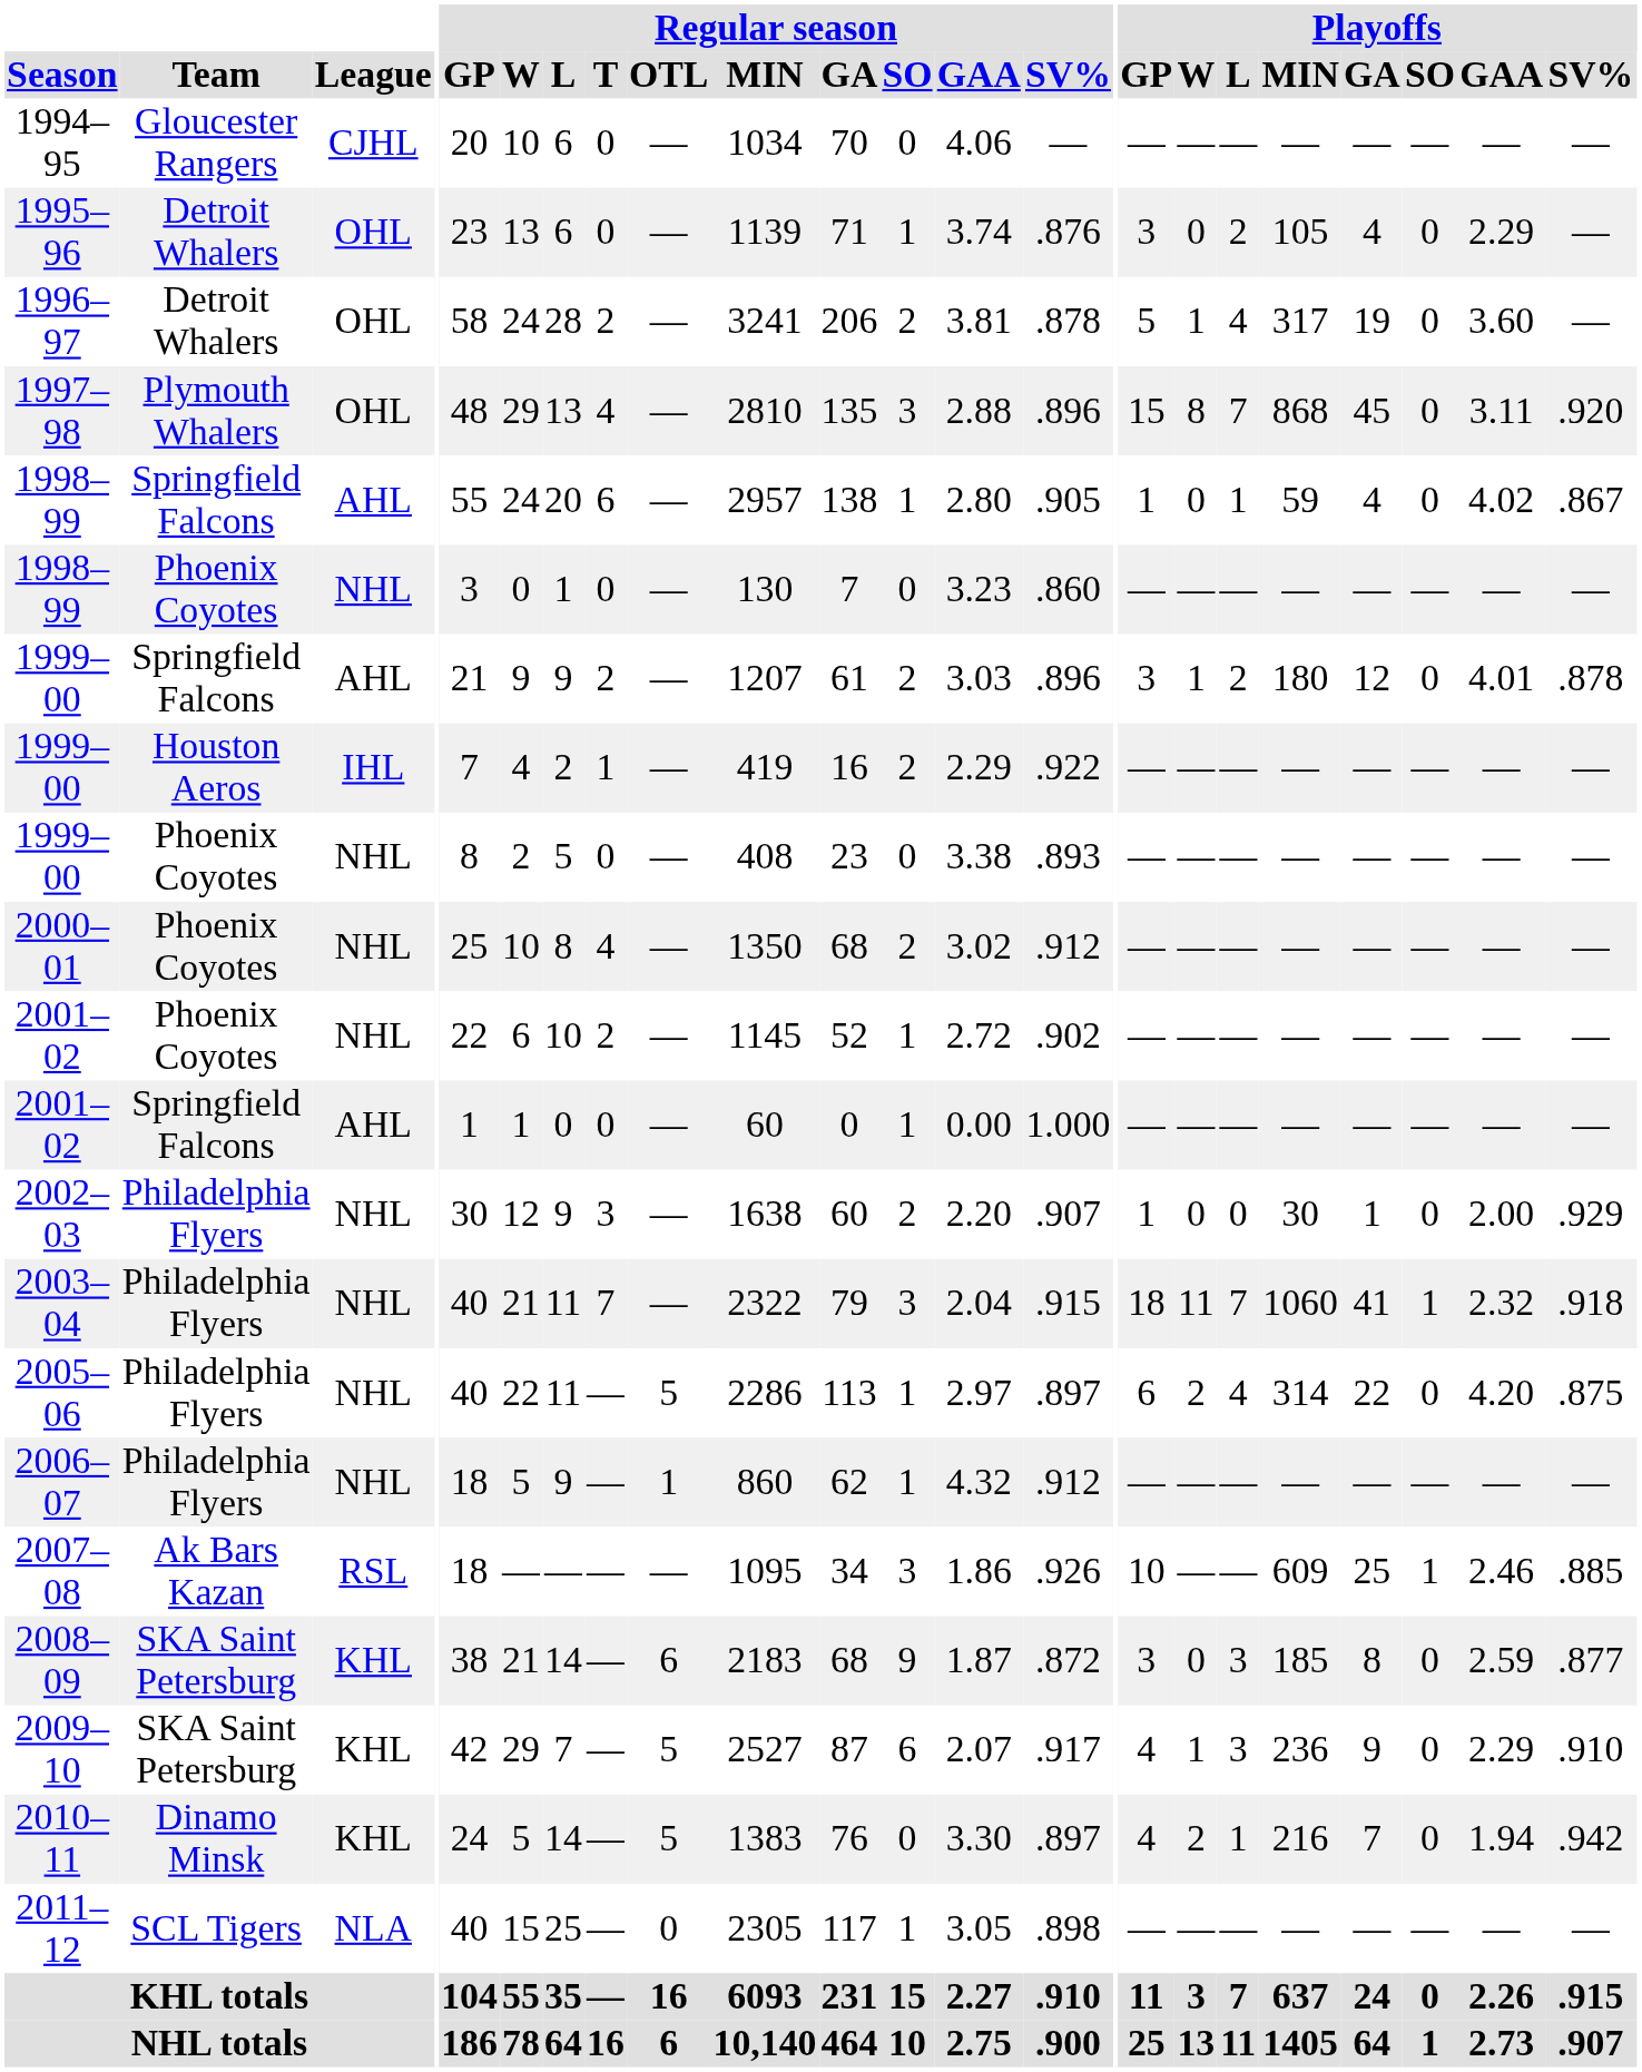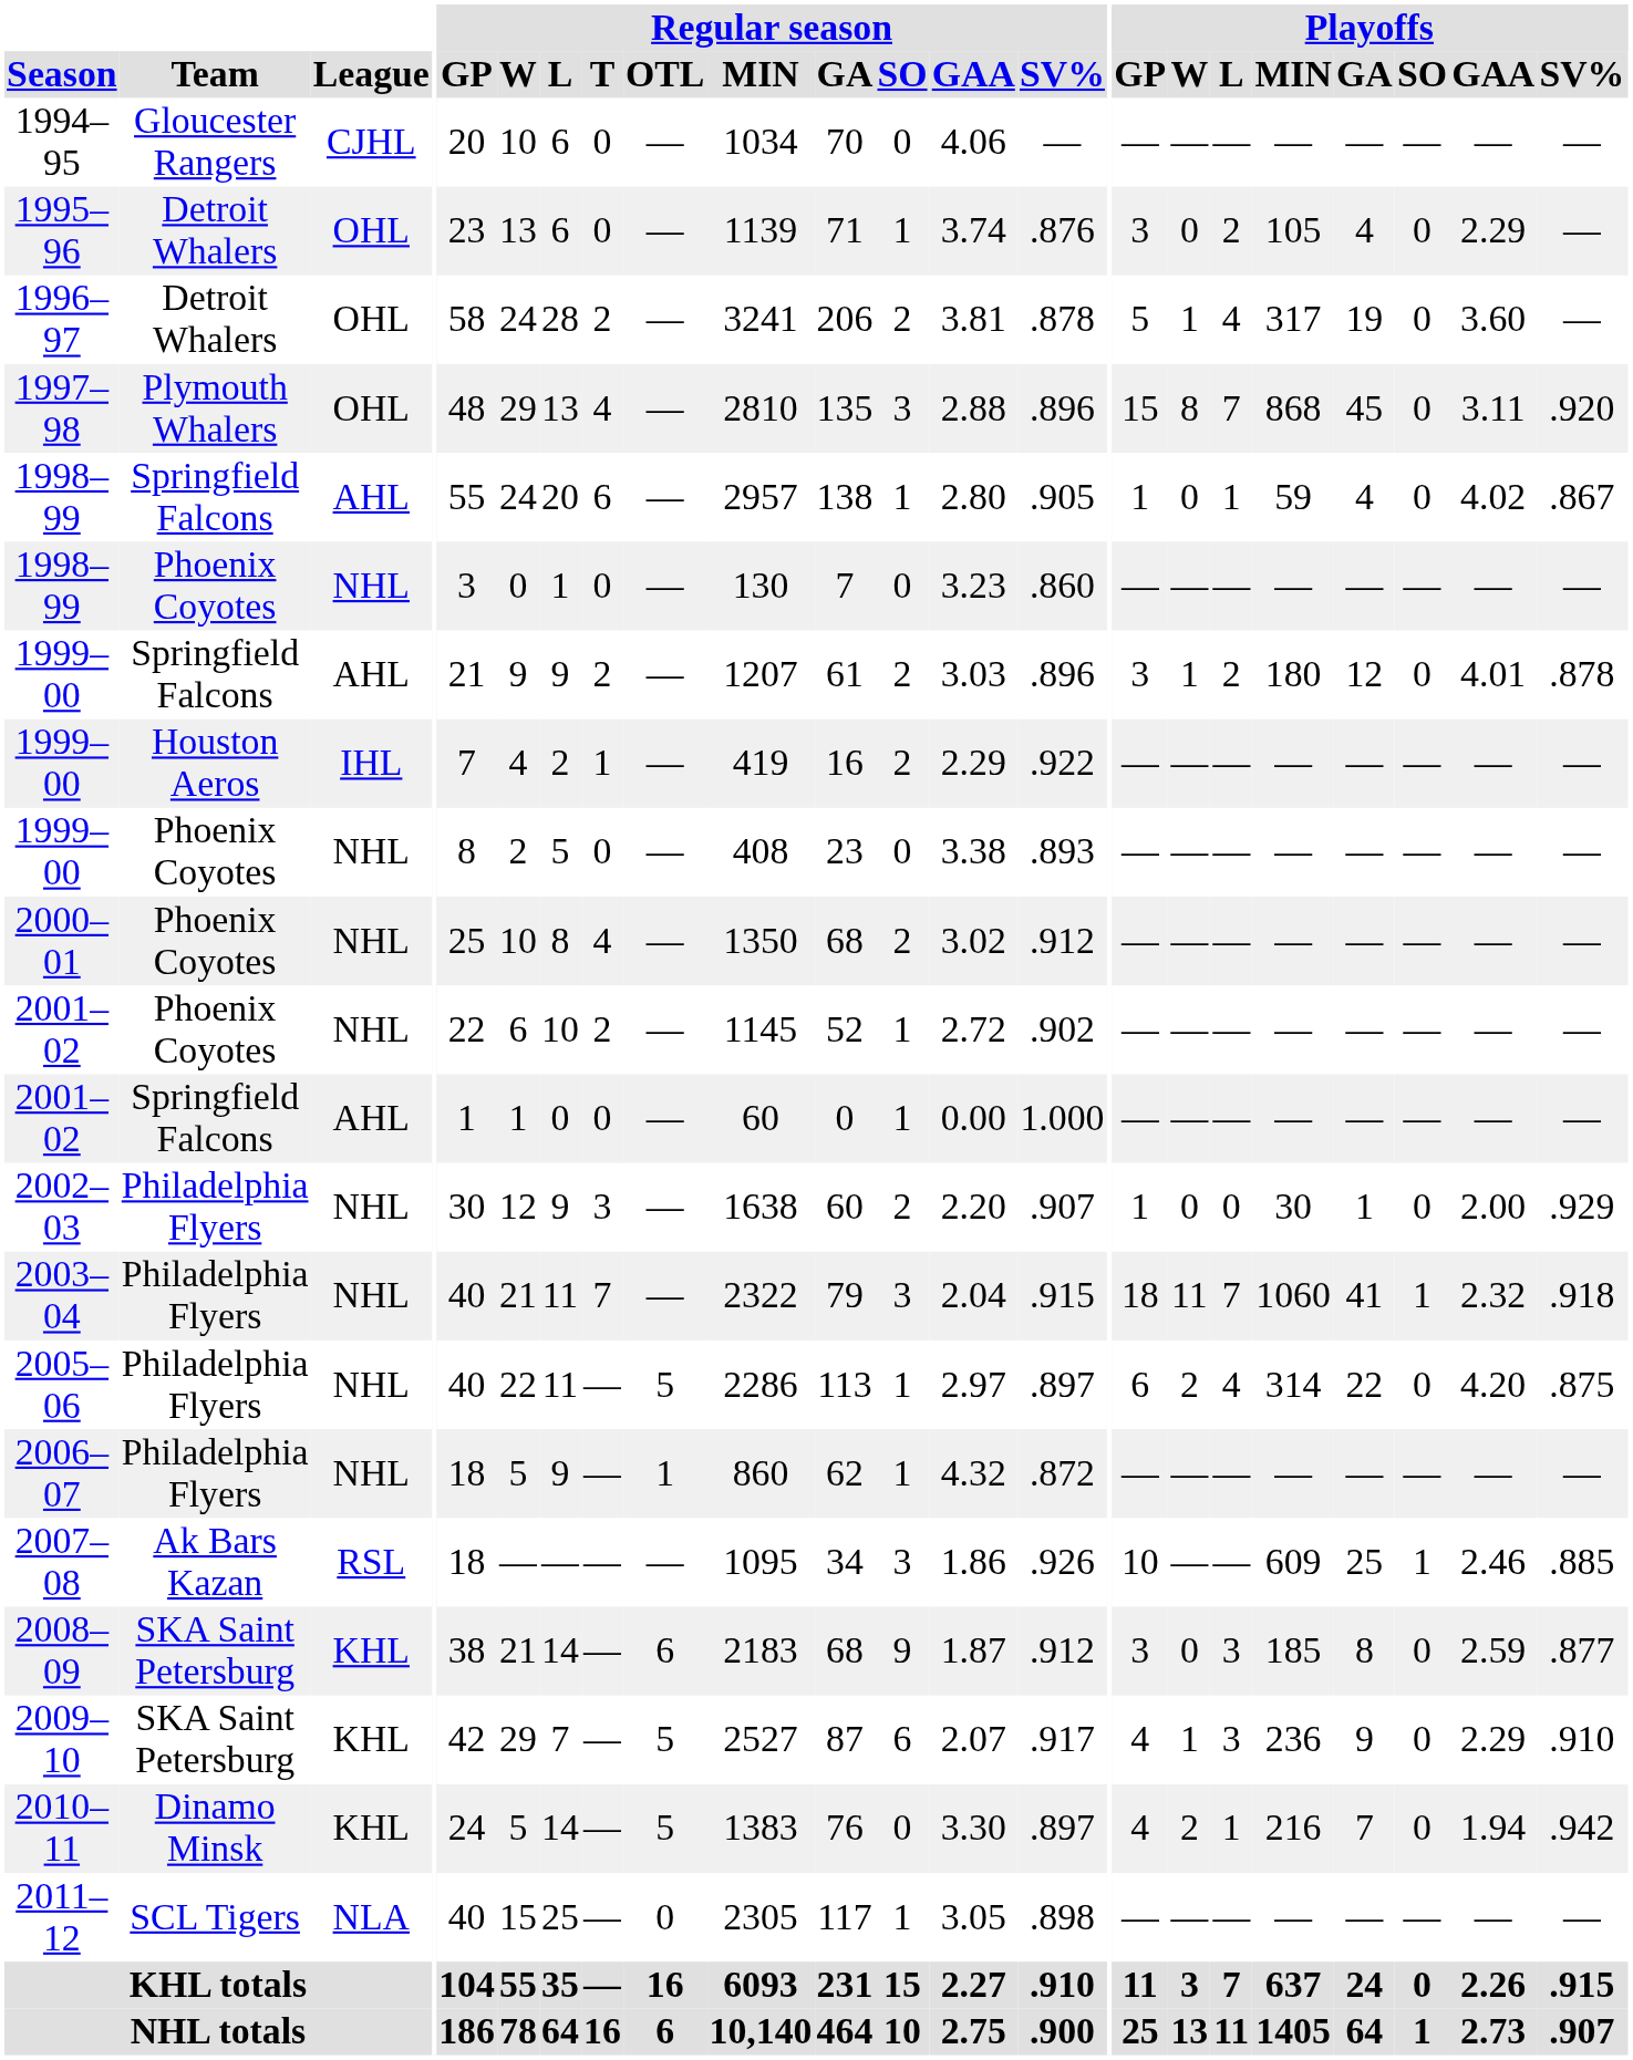 <table border="0" cellpadding="1" cellspacing="0" style="width:75%; text-align:center;">
 <tr bgcolor="#e0e0e0">
 <th colspan="3" bgcolor="#ffffff"></th>
 <th rowspan="99" bgcolor="#ffffff"></th>
 <th colspan="10" bgcolor="#e0e0e0"><a href='#'>Regular season</a></th>
 <th rowspan="99" bgcolor="#ffffff"></th>
 <th colspan="8" bgcolor="#e0e0e0"><a href='#'>Playoffs</a></th>
 </tr>
 <tr bgcolor="#e0e0e0">
 <th><a href='#'>Season</a></th>
 <th>Team</th>
 <th>League</th>
 <th>GP</th>
 <th>W</th>
 <th>L</th>
 <th>T</th>
 <th>OTL</th>
 <th>MIN</th>
 <th>GA</th>
 <th><a href='#'>SO</a></th>
 <th><a href='#'>GAA</a></th>
 <th><a href='#'>SV%</a></th>
 <th>GP</th>
 <th>W</th>
 <th>L</th>
 <th>MIN</th>
 <th>GA</th>
 <th>SO</th>
 <th>GAA</th>
 <th>SV%</th>
 </tr>
 <tr>
 <td>1994–95</td>
 <td><a href='#'>Gloucester Rangers</a></td>
 <td><a href='#'>CJHL</a></td>
 <td>20</td>
 <td>10</td>
 <td>6</td>
 <td>0</td>
 <td>—</td>
 <td>1034</td>
 <td>70</td>
 <td>0</td>
 <td>4.06</td>
 <td>—</td>
 <td>—</td>
 <td>—</td>
 <td>—</td>
 <td>—</td>
 <td>—</td>
 <td>—</td>
 <td>—</td>
 <td>—</td>
 </tr>
 <tr bgcolor="#f0f0f0">
 <td><a href='#'>1995–96</a></td>
 <td><a href='#'>Detroit Whalers</a></td>
 <td><a href='#'>OHL</a></td>
 <td>23</td>
 <td>13</td>
 <td>6</td>
 <td>0</td>
 <td>—</td>
 <td>1139</td>
 <td>71</td>
 <td>1</td>
 <td>3.74</td>
 <td>.876</td>
 <td>3</td>
 <td>0</td>
 <td>2</td>
 <td>105</td>
 <td>4</td>
 <td>0</td>
 <td>2.29</td>
 <td>—</td>
 </tr>
 <tr>
 <td><a href='#'>1996–97</a></td>
 <td>Detroit Whalers</td>
 <td>OHL</td>
 <td>58</td>
 <td>24</td>
 <td>28</td>
 <td>2</td>
 <td>—</td>
 <td>3241</td>
 <td>206</td>
 <td>2</td>
 <td>3.81</td>
 <td>.878</td>
 <td>5</td>
 <td>1</td>
 <td>4</td>
 <td>317</td>
 <td>19</td>
 <td>0</td>
 <td>3.60</td>
 <td>—</td>
 </tr>
 <tr bgcolor="#f0f0f0">
 <td><a href='#'>1997–98</a></td>
 <td><a href='#'>Plymouth Whalers</a></td>
 <td>OHL</td>
 <td>48</td>
 <td>29</td>
 <td>13</td>
 <td>4</td>
 <td>—</td>
 <td>2810</td>
 <td>135</td>
 <td>3</td>
 <td>2.88</td>
 <td>.896</td>
 <td>15</td>
 <td>8</td>
 <td>7</td>
 <td>868</td>
 <td>45</td>
 <td>0</td>
 <td>3.11</td>
 <td>.920</td>
 </tr>
 <tr>
 <td><a href='#'>1998–99</a></td>
 <td><a href='#'>Springfield Falcons</a></td>
 <td><a href='#'>AHL</a></td>
 <td>55</td>
 <td>24</td>
 <td>20</td>
 <td>6</td>
 <td>—</td>
 <td>2957</td>
 <td>138</td>
 <td>1</td>
 <td>2.80</td>
 <td>.905</td>
 <td>1</td>
 <td>0</td>
 <td>1</td>
 <td>59</td>
 <td>4</td>
 <td>0</td>
 <td>4.02</td>
 <td>.867</td>
 </tr>
 <tr bgcolor="#f0f0f0">
 <td><a href='#'>1998–99</a></td>
 <td><a href='#'>Phoenix Coyotes</a></td>
 <td><a href='#'>NHL</a></td>
 <td>3</td>
 <td>0</td>
 <td>1</td>
 <td>0</td>
 <td>—</td>
 <td>130</td>
 <td>7</td>
 <td>0</td>
 <td>3.23</td>
 <td>.860</td>
 <td>—</td>
 <td>—</td>
 <td>—</td>
 <td>—</td>
 <td>—</td>
 <td>—</td>
 <td>—</td>
 <td>—</td>
 </tr>
 <tr>
 <td><a href='#'>1999–00</a></td>
 <td>Springfield Falcons</td>
 <td>AHL</td>
 <td>21</td>
 <td>9</td>
 <td>9</td>
 <td>2</td>
 <td>—</td>
 <td>1207</td>
 <td>61</td>
 <td>2</td>
 <td>3.03</td>
 <td>.896</td>
 <td>3</td>
 <td>1</td>
 <td>2</td>
 <td>180</td>
 <td>12</td>
 <td>0</td>
 <td>4.01</td>
 <td>.878</td>
 </tr>
 <tr bgcolor="#f0f0f0">
 <td><a href='#'>1999–00</a></td>
 <td><a href='#'>Houston Aeros</a></td>
 <td><a href='#'>IHL</a></td>
 <td>7</td>
 <td>4</td>
 <td>2</td>
 <td>1</td>
 <td>—</td>
 <td>419</td>
 <td>16</td>
 <td>2</td>
 <td>2.29</td>
 <td>.922</td>
 <td>—</td>
 <td>—</td>
 <td>—</td>
 <td>—</td>
 <td>—</td>
 <td>—</td>
 <td>—</td>
 <td>—</td>
 </tr>
 <tr>
 <td><a href='#'>1999–00</a></td>
 <td>Phoenix Coyotes</td>
 <td>NHL</td>
 <td>8</td>
 <td>2</td>
 <td>5</td>
 <td>0</td>
 <td>—</td>
 <td>408</td>
 <td>23</td>
 <td>0</td>
 <td>3.38</td>
 <td>.893</td>
 <td>—</td>
 <td>—</td>
 <td>—</td>
 <td>—</td>
 <td>—</td>
 <td>—</td>
 <td>—</td>
 <td>—</td>
 </tr>
 <tr bgcolor="#f0f0f0">
 <td><a href='#'>2000–01</a></td>
 <td>Phoenix Coyotes</td>
 <td>NHL</td>
 <td>25</td>
 <td>10</td>
 <td>8</td>
 <td>4</td>
 <td>—</td>
 <td>1350</td>
 <td>68</td>
 <td>2</td>
 <td>3.02</td>
 <td>.912</td>
 <td>—</td>
 <td>—</td>
 <td>—</td>
 <td>—</td>
 <td>—</td>
 <td>—</td>
 <td>—</td>
 <td>—</td>
 </tr>
 <tr>
 <td><a href='#'>2001–02</a></td>
 <td>Phoenix Coyotes</td>
 <td>NHL</td>
 <td>22</td>
 <td>6</td>
 <td>10</td>
 <td>2</td>
 <td>—</td>
 <td>1145</td>
 <td>52</td>
 <td>1</td>
 <td>2.72</td>
 <td>.902</td>
 <td>—</td>
 <td>—</td>
 <td>—</td>
 <td>—</td>
 <td>—</td>
 <td>—</td>
 <td>—</td>
 <td>—</td>
 </tr>
 <tr bgcolor="#f0f0f0">
 <td><a href='#'>2001–02</a></td>
 <td>Springfield Falcons</td>
 <td>AHL</td>
 <td>1</td>
 <td>1</td>
 <td>0</td>
 <td>0</td>
 <td>—</td>
 <td>60</td>
 <td>0</td>
 <td>1</td>
 <td>0.00</td>
 <td>1.000</td>
 <td>—</td>
 <td>—</td>
 <td>—</td>
 <td>—</td>
 <td>—</td>
 <td>—</td>
 <td>—</td>
 <td>—</td>
 </tr>
 <tr>
 <td><a href='#'>2002–03</a></td>
 <td><a href='#'>Philadelphia Flyers</a></td>
 <td>NHL</td>
 <td>30</td>
 <td>12</td>
 <td>9</td>
 <td>3</td>
 <td>—</td>
 <td>1638</td>
 <td>60</td>
 <td>2</td>
 <td>2.20</td>
 <td>.907</td>
 <td>1</td>
 <td>0</td>
 <td>0</td>
 <td>30</td>
 <td>1</td>
 <td>0</td>
 <td>2.00</td>
 <td>.929</td>
 </tr>
 <tr bgcolor="#f0f0f0">
 <td><a href='#'>2003–04</a></td>
 <td>Philadelphia Flyers</td>
 <td>NHL</td>
 <td>40</td>
 <td>21</td>
 <td>11</td>
 <td>7</td>
 <td>—</td>
 <td>2322</td>
 <td>79</td>
 <td>3</td>
 <td>2.04</td>
 <td>.915</td>
 <td>18</td>
 <td>11</td>
 <td>7</td>
 <td>1060</td>
 <td>41</td>
 <td>1</td>
 <td>2.32</td>
 <td>.918</td>
 </tr>
 <tr>
 <td><a href='#'>2005–06</a></td>
 <td>Philadelphia Flyers</td>
 <td>NHL</td>
 <td>40</td>
 <td>22</td>
 <td>11</td>
 <td>—</td>
 <td>5</td>
 <td>2286</td>
 <td>113</td>
 <td>1</td>
 <td>2.97</td>
 <td>.897</td>
 <td>6</td>
 <td>2</td>
 <td>4</td>
 <td>314</td>
 <td>22</td>
 <td>0</td>
 <td>4.20</td>
 <td>.875</td>
 </tr>
 <tr bgcolor="#f0f0f0">
 <td><a href='#'>2006–07</a></td>
 <td>Philadelphia Flyers</td>
 <td>NHL</td>
 <td>18</td>
 <td>5</td>
 <td>9</td>
 <td>—</td>
 <td>1</td>
 <td>860</td>
 <td>62</td>
 <td>1</td>
 <td>4.32</td>
-<td>.912</td>
+<td>.872</td>
 <td>—</td>
 <td>—</td>
 <td>—</td>
 <td>—</td>
 <td>—</td>
 <td>—</td>
 <td>—</td>
 <td>—</td>
 </tr>
 <tr>
 <td><a href='#'>2007–08</a></td>
 <td><a href='#'>Ak Bars Kazan</a></td>
 <td><a href='#'>RSL</a></td>
 <td>18</td>
 <td>—</td>
 <td>—</td>
 <td>—</td>
 <td>—</td>
 <td>1095</td>
 <td>34</td>
 <td>3</td>
 <td>1.86</td>
 <td>.926</td>
 <td>10</td>
 <td>—</td>
 <td>—</td>
 <td>609</td>
 <td>25</td>
 <td>1</td>
 <td>2.46</td>
 <td>.885</td>
 </tr>
 <tr bgcolor="#f0f0f0">
 <td><a href='#'>2008–09</a></td>
 <td><a href='#'>SKA Saint Petersburg</a></td>
 <td><a href='#'>KHL</a></td>
 <td>38</td>
 <td>21</td>
 <td>14</td>
 <td>—</td>
 <td>6</td>
 <td>2183</td>
 <td>68</td>
 <td>9</td>
 <td>1.87</td>
-<td>.872</td>
+<td>.912</td>
 <td>3</td>
 <td>0</td>
 <td>3</td>
 <td>185</td>
 <td>8</td>
 <td>0</td>
 <td>2.59</td>
 <td>.877</td>
 </tr>
 <tr>
 <td><a href='#'>2009–10</a></td>
 <td>SKA Saint Petersburg</td>
 <td>KHL</td>
 <td>42</td>
 <td>29</td>
 <td>7</td>
 <td>—</td>
 <td>5</td>
 <td>2527</td>
 <td>87</td>
 <td>6</td>
 <td>2.07</td>
 <td>.917</td>
 <td>4</td>
 <td>1</td>
 <td>3</td>
 <td>236</td>
 <td>9</td>
 <td>0</td>
 <td>2.29</td>
 <td>.910</td>
 </tr>
 <tr bgcolor="#f0f0f0">
 <td><a href='#'>2010–11</a></td>
 <td><a href='#'>Dinamo Minsk</a></td>
 <td>KHL</td>
 <td>24</td>
 <td>5</td>
 <td>14</td>
 <td>—</td>
 <td>5</td>
 <td>1383</td>
 <td>76</td>
 <td>0</td>
 <td>3.30</td>
 <td>.897</td>
 <td>4</td>
 <td>2</td>
 <td>1</td>
 <td>216</td>
 <td>7</td>
 <td>0</td>
 <td>1.94</td>
 <td>.942</td>
 </tr>
 <tr>
 <td><a href='#'>2011–12</a></td>
 <td><a href='#'>SCL Tigers</a></td>
 <td><a href='#'>NLA</a></td>
 <td>40</td>
 <td>15</td>
 <td>25</td>
 <td>—</td>
 <td>0</td>
 <td>2305</td>
 <td>117</td>
 <td>1</td>
 <td>3.05</td>
 <td>.898</td>
 <td>—</td>
 <td>—</td>
 <td>—</td>
 <td>—</td>
 <td>—</td>
 <td>—</td>
 <td>—</td>
 <td>—</td>
 </tr>
 <tr bgcolor="#e0e0e0">
 <th colspan=3>KHL totals</th>
 <th>104</th>
 <th>55</th>
 <th>35</th>
 <th>—</th>
 <th>16</th>
 <th>6093</th>
 <th>231</th>
 <th>15</th>
 <th>2.27</th>
 <th>.910</th>
 <th>11</th>
 <th>3</th>
 <th>7</th>
 <th>637</th>
 <th>24</th>
 <th>0</th>
 <th>2.26</th>
 <th>.915</th>
 </tr>
 <tr bgcolor="#e0e0e0">
 <th colspan=3>NHL totals</th>
 <th>186</th>
 <th>78</th>
 <th>64</th>
 <th>16</th>
 <th>6</th>
 <th>10,140</th>
 <th>464</th>
 <th>10</th>
 <th>2.75</th>
 <th>.900</th>
 <th>25</th>
 <th>13</th>
 <th>11</th>
 <th>1405</th>
 <th>64</th>
 <th>1</th>
 <th>2.73</th>
 <th>.907</th>
 </tr>
 </table>
